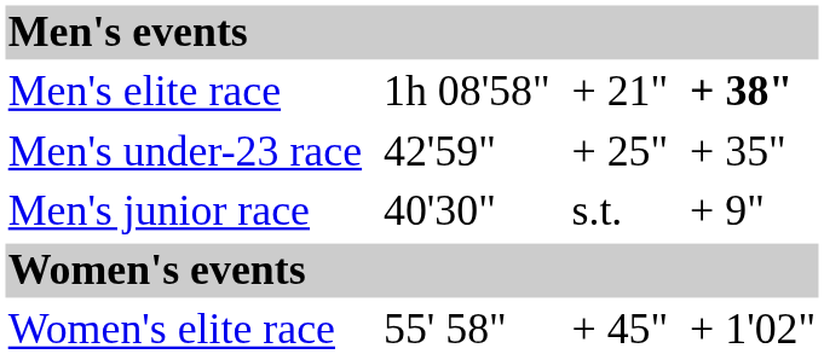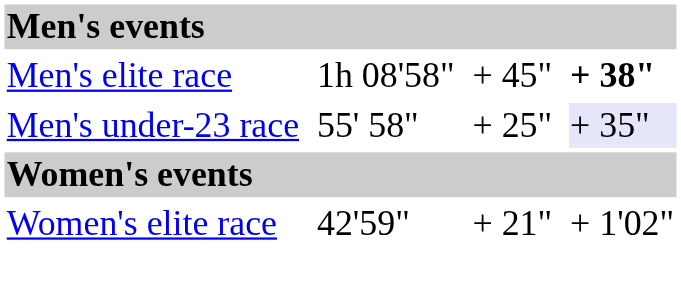 <table>
 <tr bgcolor="#cccccc">
 <td colspan=7><strong>Men's events</strong></td>
 </tr>
 <tr>
 <td><a href='#'>Men's elite race</a> <br></td>
 <td></td>
 <td>1h 08'58"</td>
 <td></td>
-<td>+ 21"</td>
+<td>+ 45"</td>
 <td></td>
 <td><strong>+ 38"</strong></td>
 </tr>
 <tr>
 <td><a href='#'>Men's under-23 race</a> <br></td>
 <td></td>
-<td>42'59"</td>
+<td>55' 58"</td>
 <td></td>
 <td>+ 25"</td>
 <td></td>
-<td>+ 35"</td>
-</tr>
-<tr>
-<td><a href='#'>Men's junior race</a> <br></td>
-<td></td>
-<td>40'30"</td>
-<td></td>
-<td>s.t.</td>
-<td></td>
-<td>+ 9"</td>
+<td style="background: lavender;">+ 35"</td>
 </tr>
 <tr bgcolor="#cccccc">
 <td colspan=7><strong>Women's events</strong></td>
 </tr>
 <tr>
 <td><a href='#'>Women's elite race</a><br></td>
 <td></td>
-<td>55' 58"</td>
+<td>42'59"</td>
 <td></td>
-<td>+ 45"</td>
+<td>+ 21"</td>
 <td></td>
 <td>+ 1'02"</td>
 </tr>
 </table>
